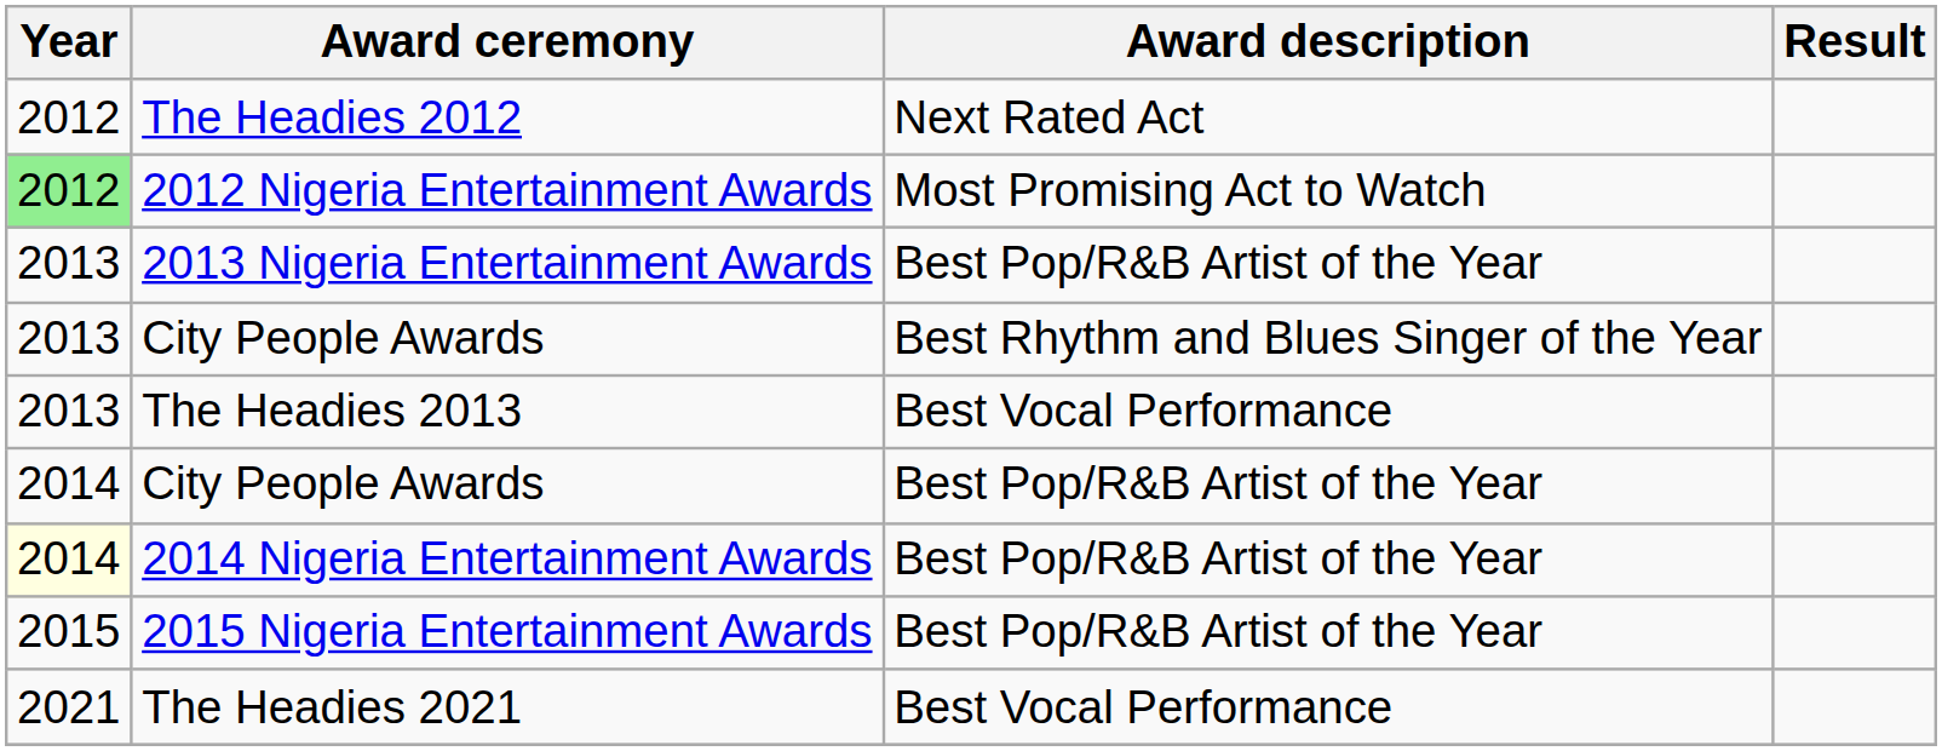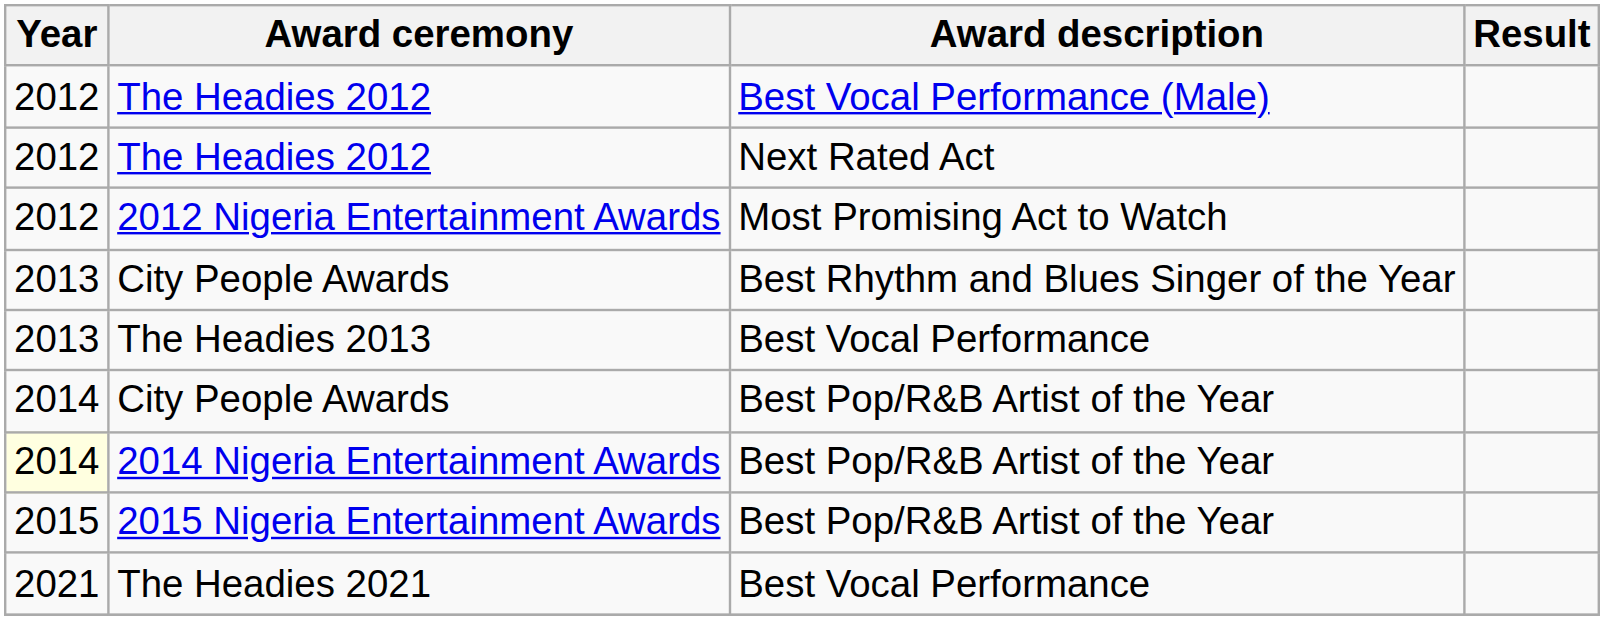 <table class="wikitable sortable">
 <tr>
 <th>Year</th>
 <th>Award ceremony</th>
 <th>Award description</th>
 <th>Result</th>
 </tr>
 <tr>
 <td>2012</td>
 <td><a href='#'>The Headies 2012</a></td>
+<td><a href='#'>Best Vocal Performance (Male)</a></td>
+<td></td>
+</tr>
+<tr>
+<td>2012</td>
+<td><a href='#'>The Headies 2012</a></td>
 <td>Next Rated Act</td>
 <td></td>
 </tr>
 <tr>
-<td style="background: lightgreen;">2012</td>
+<td>2012</td>
 <td><a href='#'>2012 Nigeria Entertainment Awards</a></td>
 <td>Most Promising Act to Watch</td>
-<td></td>
-</tr>
-<tr>
-<td>2013</td>
-<td><a href='#'>2013 Nigeria Entertainment Awards</a></td>
-<td>Best Pop/R&B Artist of the Year</td>
 <td></td>
 </tr>
 <tr>
 <td>2013</td>
 <td>City People Awards</td>
 <td>Best Rhythm and Blues Singer of the Year</td>
 <td></td>
 </tr>
 <tr>
 <td>2013</td>
 <td>The Headies 2013</td>
 <td>Best Vocal Performance</td>
 <td></td>
 </tr>
 <tr>
 <td>2014</td>
 <td>City People Awards</td>
 <td>Best Pop/R&B Artist of the Year</td>
 <td></td>
 </tr>
 <tr>
 <td style="background: lightyellow;">2014</td>
 <td><a href='#'>2014 Nigeria Entertainment Awards</a></td>
 <td>Best Pop/R&B Artist of the Year</td>
 <td></td>
 </tr>
 <tr>
 <td>2015</td>
 <td><a href='#'>2015 Nigeria Entertainment Awards</a></td>
 <td>Best Pop/R&B Artist of the Year</td>
 <td></td>
 </tr>
 <tr>
 <td>2021</td>
 <td>The Headies 2021</td>
 <td>Best Vocal Performance</td>
 <td></td>
 </tr>
 <tr>
 </tr>
 </table>
